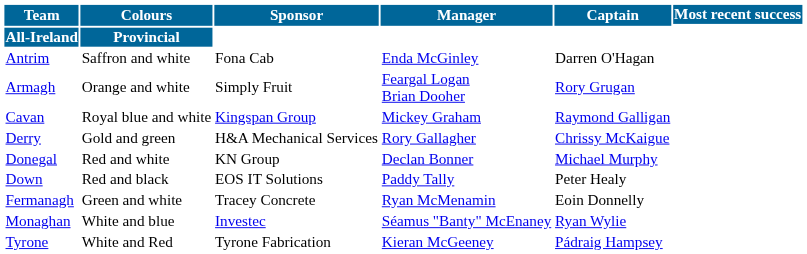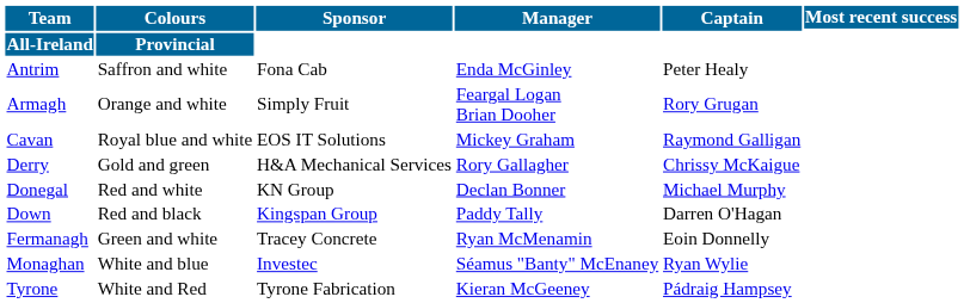 <table cellpadding="1" style="margin:1em auto;">
 <tr style="background:#069; color:white;">
 <th rowspan="2">Team</th>
 <th rowspan="2">Colours</th>
 <th rowspan="2">Sponsor</th>
 <th rowspan="2">Manager</th>
 <th rowspan="2">Captain</th>
 <th colspan="2">Most recent success</th>
 </tr>
 <tr>
 </tr>
 <tr style="background:#069; color:white;">
 <th>All-Ireland</th>
 <th>Provincial</th>
 </tr>
 <tr>
 <td><a href='#'>Antrim</a></td>
 <td> Saffron and white</td>
 <td>Fona Cab</td>
 <td><a href='#'>Enda McGinley</a></td>
-<td>Darren O'Hagan</td>
+<td>Peter Healy</td>
 <td></td>
 <td></td>
 </tr>
 <tr>
 <td><a href='#'>Armagh</a></td>
 <td> Orange and white</td>
 <td>Simply Fruit</td>
 <td><a href='#'>Feargal Logan</a><br><a href='#'>Brian Dooher</a></td>
 <td><a href='#'>Rory Grugan</a></td>
 <td></td>
 <td></td>
 </tr>
 <tr>
 <td><a href='#'>Cavan</a></td>
 <td> Royal blue and white</td>
-<td><a href='#'>Kingspan Group</a></td>
+<td>EOS IT Solutions</td>
 <td><a href='#'>Mickey Graham</a></td>
 <td><a href='#'>Raymond Galligan</a></td>
 <td></td>
 <td></td>
 </tr>
 <tr>
 <td><a href='#'>Derry</a></td>
 <td> Gold and green</td>
 <td>H&A Mechanical Services</td>
 <td><a href='#'>Rory Gallagher</a></td>
 <td><a href='#'>Chrissy McKaigue</a></td>
 <td></td>
 <td></td>
 </tr>
 <tr>
 <td><a href='#'>Donegal</a></td>
 <td> Red and white</td>
 <td>KN Group</td>
 <td><a href='#'>Declan Bonner</a></td>
 <td><a href='#'>Michael Murphy</a></td>
 <td></td>
 <td></td>
 </tr>
 <tr>
 <td><a href='#'>Down</a></td>
 <td> Red and black</td>
-<td>EOS IT Solutions</td>
+<td><a href='#'>Kingspan Group</a></td>
 <td><a href='#'>Paddy Tally</a></td>
-<td>Peter Healy</td>
+<td>Darren O'Hagan</td>
 <td></td>
 <td></td>
 </tr>
 <tr>
 <td><a href='#'>Fermanagh</a></td>
 <td> Green and white</td>
 <td>Tracey Concrete</td>
 <td><a href='#'>Ryan McMenamin</a></td>
 <td>Eoin Donnelly</td>
 <td></td>
 <td></td>
 </tr>
 <tr>
 <td><a href='#'>Monaghan</a></td>
 <td> White and blue</td>
 <td><a href='#'>Investec</a></td>
 <td><a href='#'>Séamus "Banty" McEnaney</a></td>
 <td><a href='#'>Ryan Wylie</a></td>
 <td></td>
 <td></td>
 </tr>
 <tr>
 <td><a href='#'>Tyrone</a></td>
 <td> White and Red</td>
 <td>Tyrone Fabrication</td>
 <td><a href='#'>Kieran McGeeney</a></td>
 <td><a href='#'>Pádraig Hampsey</a></td>
 <td></td>
 <td></td>
 </tr>
 </table>
